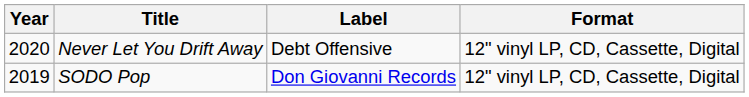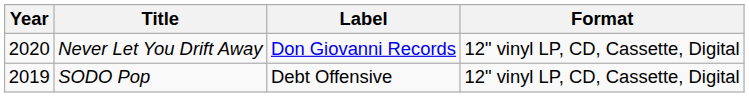 <table class="wikitable">
 <tr>
 <th>Year</th>
 <th>Title</th>
 <th>Label</th>
 <th>Format</th>
 </tr>
 <tr>
 <td>2020</td>
 <td><em>Never Let You Drift Away</em></td>
-<td>Debt Offensive</td>
+<td><a href='#'>Don Giovanni Records</a></td>
 <td>12" vinyl LP, CD, Cassette, Digital</td>
 </tr>
 <tr>
 <td>2019</td>
 <td><em>SODO Pop</em></td>
-<td><a href='#'>Don Giovanni Records</a></td>
+<td>Debt Offensive</td>
 <td>12" vinyl LP, CD, Cassette, Digital</td>
 </tr>
 </table>
